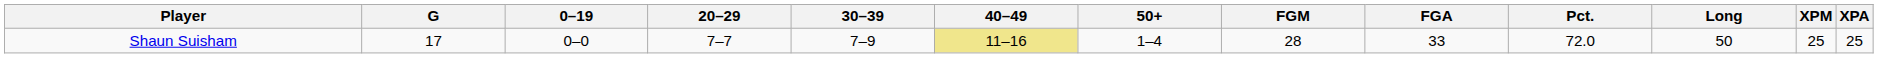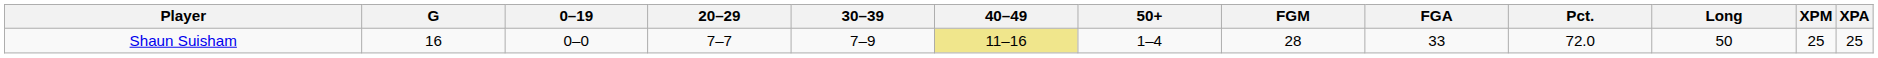 <table class="wikitable">
 <tr>
 <th bgcolor="#DDDDFF" width="20%">Player</th>
 <th bgcolor="#DDDDFF" width="8%">G</th>
 <th bgcolor="#DDDDFF" width="8%">0–19</th>
 <th bgcolor="#DDDDFF" width="8%">20–29</th>
 <th bgcolor="#DDDDFF" width="8%">30–39</th>
 <th bgcolor="#DDDDFF" width="8%">40–49</th>
 <th bgcolor="#DDDDFF" width="8%">50+</th>
 <th bgcolor="#DDDDFF" width="8%">FGM</th>
 <th bgcolor="#DDDDFF" width="8%">FGA</th>
 <th bgcolor="#DDDDFF" width="8%">Pct.</th>
 <th bgcolor="#DDDDFF" width="8%">Long</th>
 <th bgcolor="#DDDDFF" width="8%">XPM</th>
 <th bgcolor="#DDDDFF" width="8%">XPA</th>
 </tr>
 <tr align="center">
 <td><a href='#'>Shaun Suisham</a></td>
-<td>17</td>
+<td>16</td>
 <td>0–0</td>
 <td>7–7</td>
 <td>7–9</td>
 <td style="background: khaki;">11–16</td>
 <td>1–4</td>
 <td>28</td>
 <td>33</td>
 <td>72.0</td>
 <td>50</td>
 <td>25</td>
 <td>25</td>
 </tr>
 </table>
